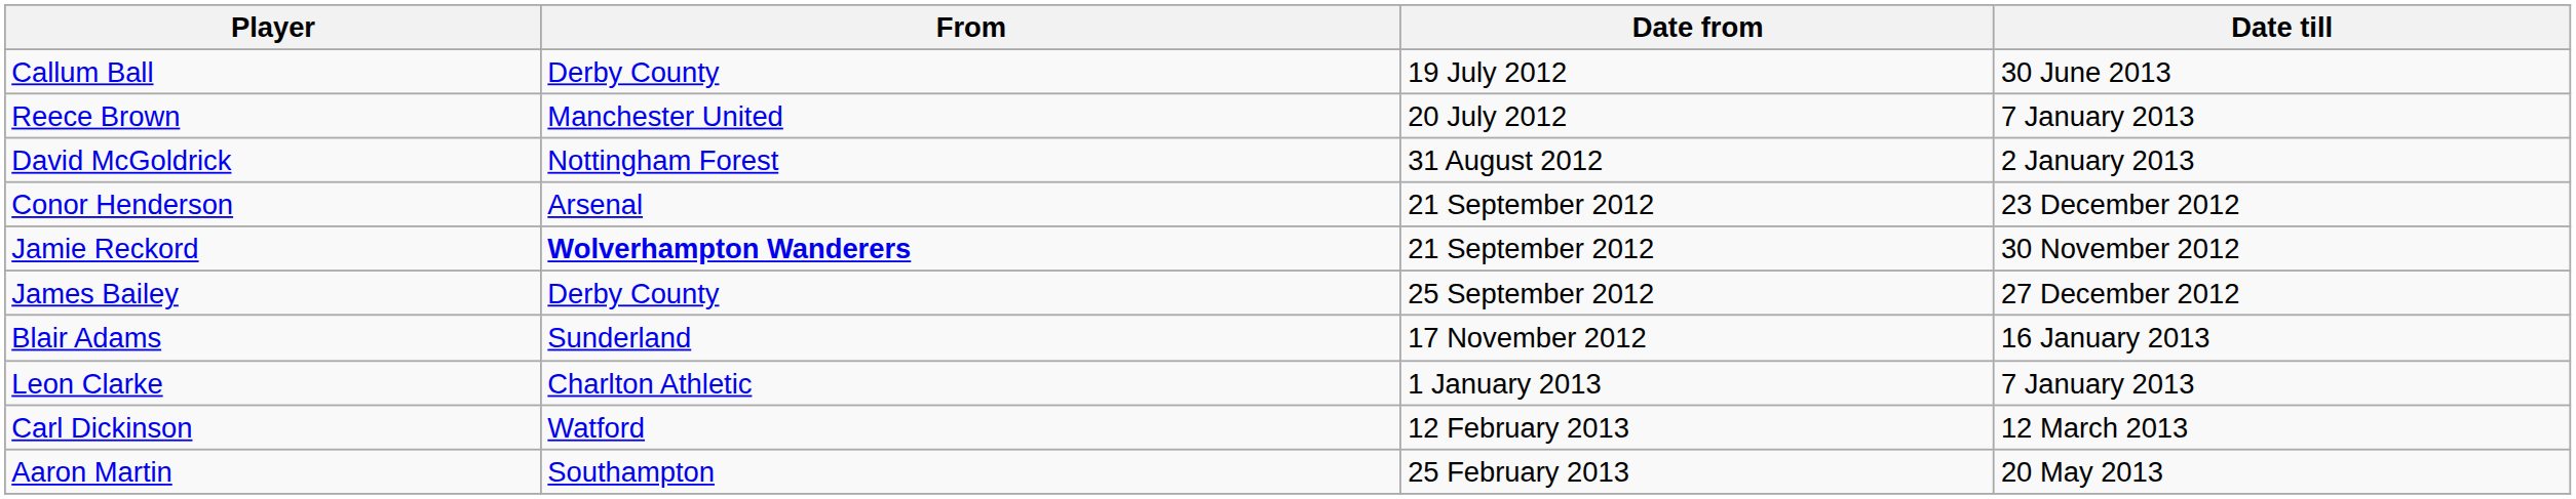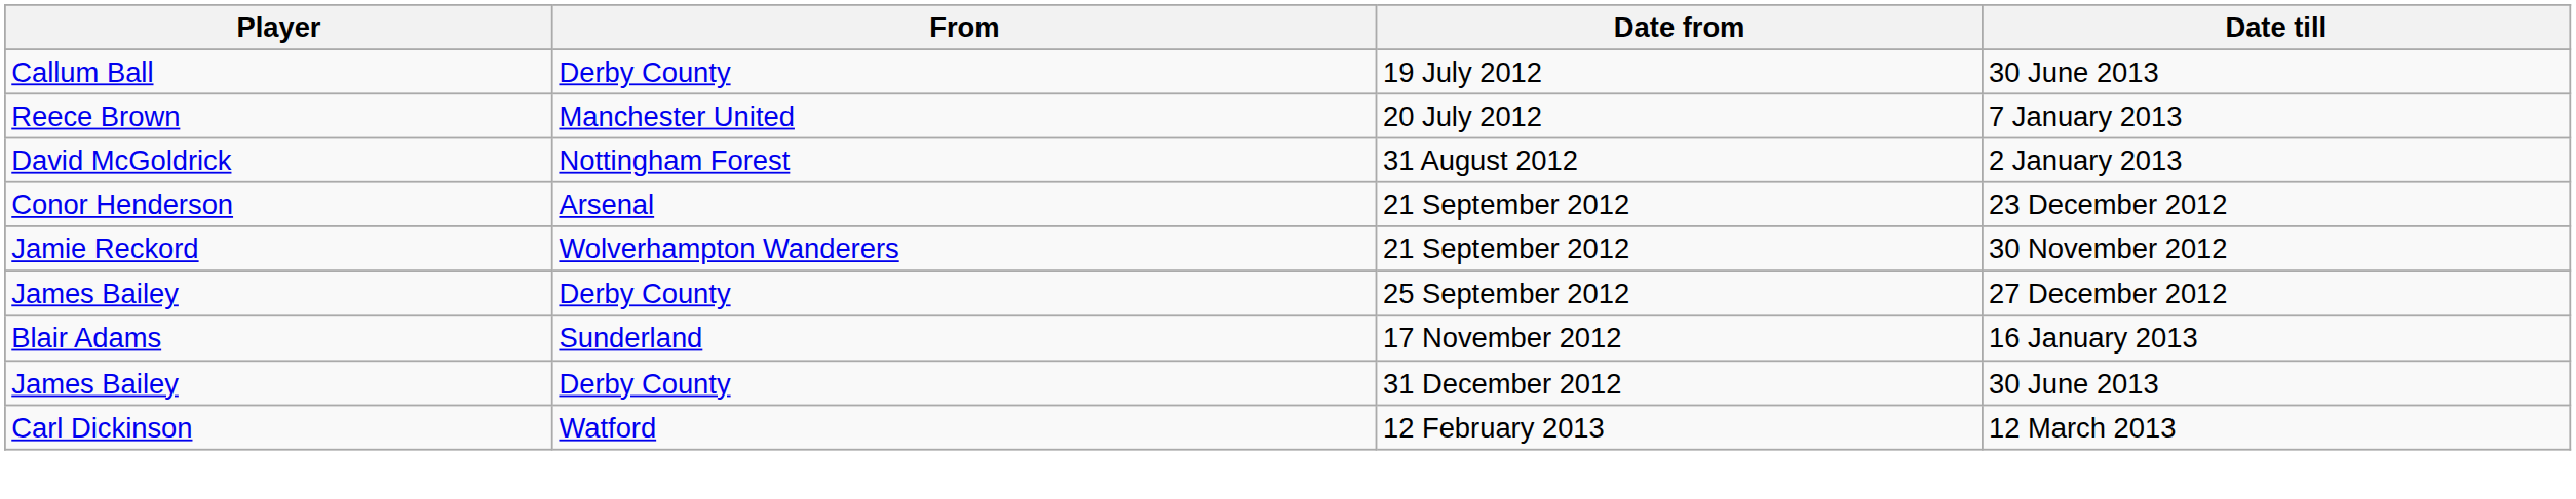 <table class="wikitable sortable" style="text-align:center; font-size:95%; width:70%; text-align:left">
 <tr>
 <th>Player</th>
 <th>From</th>
 <th>Date from</th>
 <th>Date till</th>
 </tr>
 <tr>
 <td> <a href='#'>Callum Ball</a></td>
 <td> <a href='#'>Derby County</a></td>
 <td>19 July 2012</td>
 <td>30 June 2013</td>
 </tr>
 <tr>
 <td> <a href='#'>Reece Brown</a></td>
 <td> <a href='#'>Manchester United</a></td>
 <td>20 July 2012</td>
 <td>7 January 2013</td>
 </tr>
 <tr>
 <td> <a href='#'>David McGoldrick</a></td>
 <td> <a href='#'>Nottingham Forest</a></td>
 <td>31 August 2012</td>
 <td>2 January 2013</td>
 </tr>
 <tr>
 <td> <a href='#'>Conor Henderson</a></td>
 <td> <a href='#'>Arsenal</a></td>
 <td>21 September 2012</td>
 <td>23 December 2012</td>
 </tr>
 <tr>
 <td> <a href='#'>Jamie Reckord</a></td>
-<td><strong> <a href='#'>Wolverhampton Wanderers</a></strong></td>
+<td> <a href='#'>Wolverhampton Wanderers</a></td>
 <td>21 September 2012</td>
 <td>30 November 2012</td>
 </tr>
 <tr>
 <td> <a href='#'>James Bailey</a></td>
 <td> <a href='#'>Derby County</a></td>
 <td>25 September 2012</td>
 <td>27 December 2012</td>
 </tr>
 <tr>
 <td> <a href='#'>Blair Adams</a></td>
 <td> <a href='#'>Sunderland</a></td>
 <td>17 November 2012</td>
 <td>16 January 2013</td>
 </tr>
 <tr>
-<td> <a href='#'>Leon Clarke</a></td>
-<td> <a href='#'>Charlton Athletic</a></td>
-<td>1 January 2013</td>
-<td>7 January 2013</td>
+<td> <a href='#'>James Bailey</a></td>
+<td> <a href='#'>Derby County</a></td>
+<td>31 December 2012</td>
+<td>30 June 2013</td>
 </tr>
 <tr>
 <td> <a href='#'>Carl Dickinson</a></td>
 <td> <a href='#'>Watford</a></td>
 <td>12 February 2013</td>
 <td>12 March 2013</td>
 </tr>
-<tr>
-<td> <a href='#'>Aaron Martin</a></td>
-<td> <a href='#'>Southampton</a></td>
-<td>25 February 2013</td>
-<td>20 May 2013</td>
-</tr>
 </table>
